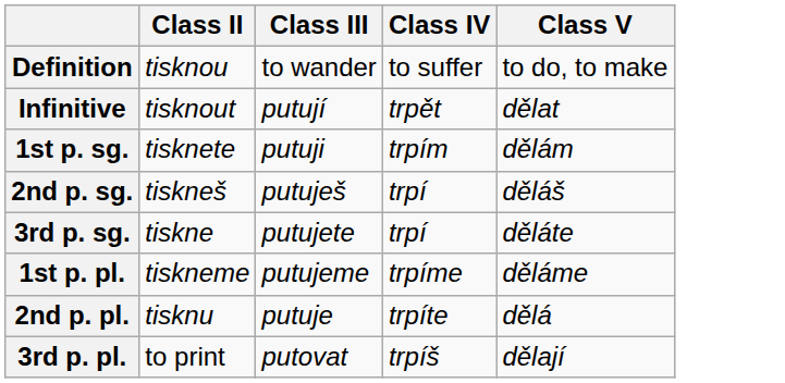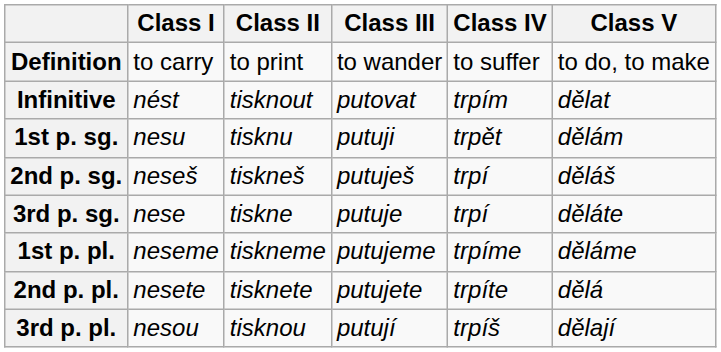 <table class=wikitable>
 <tr>
 <th></th>
+<th>Class I</th>
 <th>Class II</th>
 <th>Class III</th>
 <th>Class IV</th>
 <th>Class V</th>
 </tr>
 <tr>
 <th>Definition</th>
-<td><em>tisknou</em></td>
+<td>to carry</td>
+<td>to print</td>
 <td>to wander</td>
 <td>to suffer</td>
 <td>to do, to make</td>
 </tr>
 <tr>
 <th>Infinitive</th>
+<td><em>nést</em></td>
 <td><em>tisknout</em></td>
-<td><em>putují</em></td>
-<td><em>trpět</em></td>
+<td><em>putovat</em></td>
+<td><em>trpím</em></td>
 <td><em>dělat</em></td>
 </tr>
 <tr>
 <th>1st p. sg.</th>
-<td><em>tisknete</em></td>
+<td><em>nesu</em></td>
+<td><em>tisknu</em></td>
 <td><em>putuji</em></td>
-<td><em>trpím</em></td>
+<td><em>trpět</em></td>
 <td><em>dělám</em></td>
 </tr>
 <tr>
 <th>2nd p. sg.</th>
+<td><em>neseš</em></td>
 <td><em>tiskneš</em></td>
 <td><em>putuješ</em></td>
 <td><em>trpí</em></td>
 <td><em>děláš</em></td>
 </tr>
 <tr>
 <th>3rd p. sg.</th>
+<td><em>nese</em></td>
 <td><em>tiskne</em></td>
-<td><em>putujete</em></td>
+<td><em>putuje</em></td>
 <td><em>trpí</em></td>
 <td><em>děláte</em></td>
 </tr>
 <tr>
 <th>1st p. pl.</th>
+<td><em>neseme</em></td>
 <td><em>tiskneme</em></td>
 <td><em>putujeme</em></td>
 <td><em>trpíme</em></td>
 <td><em>děláme</em></td>
 </tr>
 <tr>
 <th>2nd p. pl.</th>
-<td><em>tisknu</em></td>
-<td><em>putuje</em></td>
+<td><em>nesete</em></td>
+<td><em>tisknete</em></td>
+<td><em>putujete</em></td>
 <td><em>trpíte</em></td>
 <td><em>dělá</em></td>
 </tr>
 <tr>
 <th>3rd p. pl.</th>
-<td>to print</td>
-<td><em>putovat</em></td>
+<td><em>nesou</em></td>
+<td><em>tisknou</em></td>
+<td><em>putují</em></td>
 <td><em>trpíš</em></td>
 <td><em>dělají</em></td>
 </tr>
 </table>
